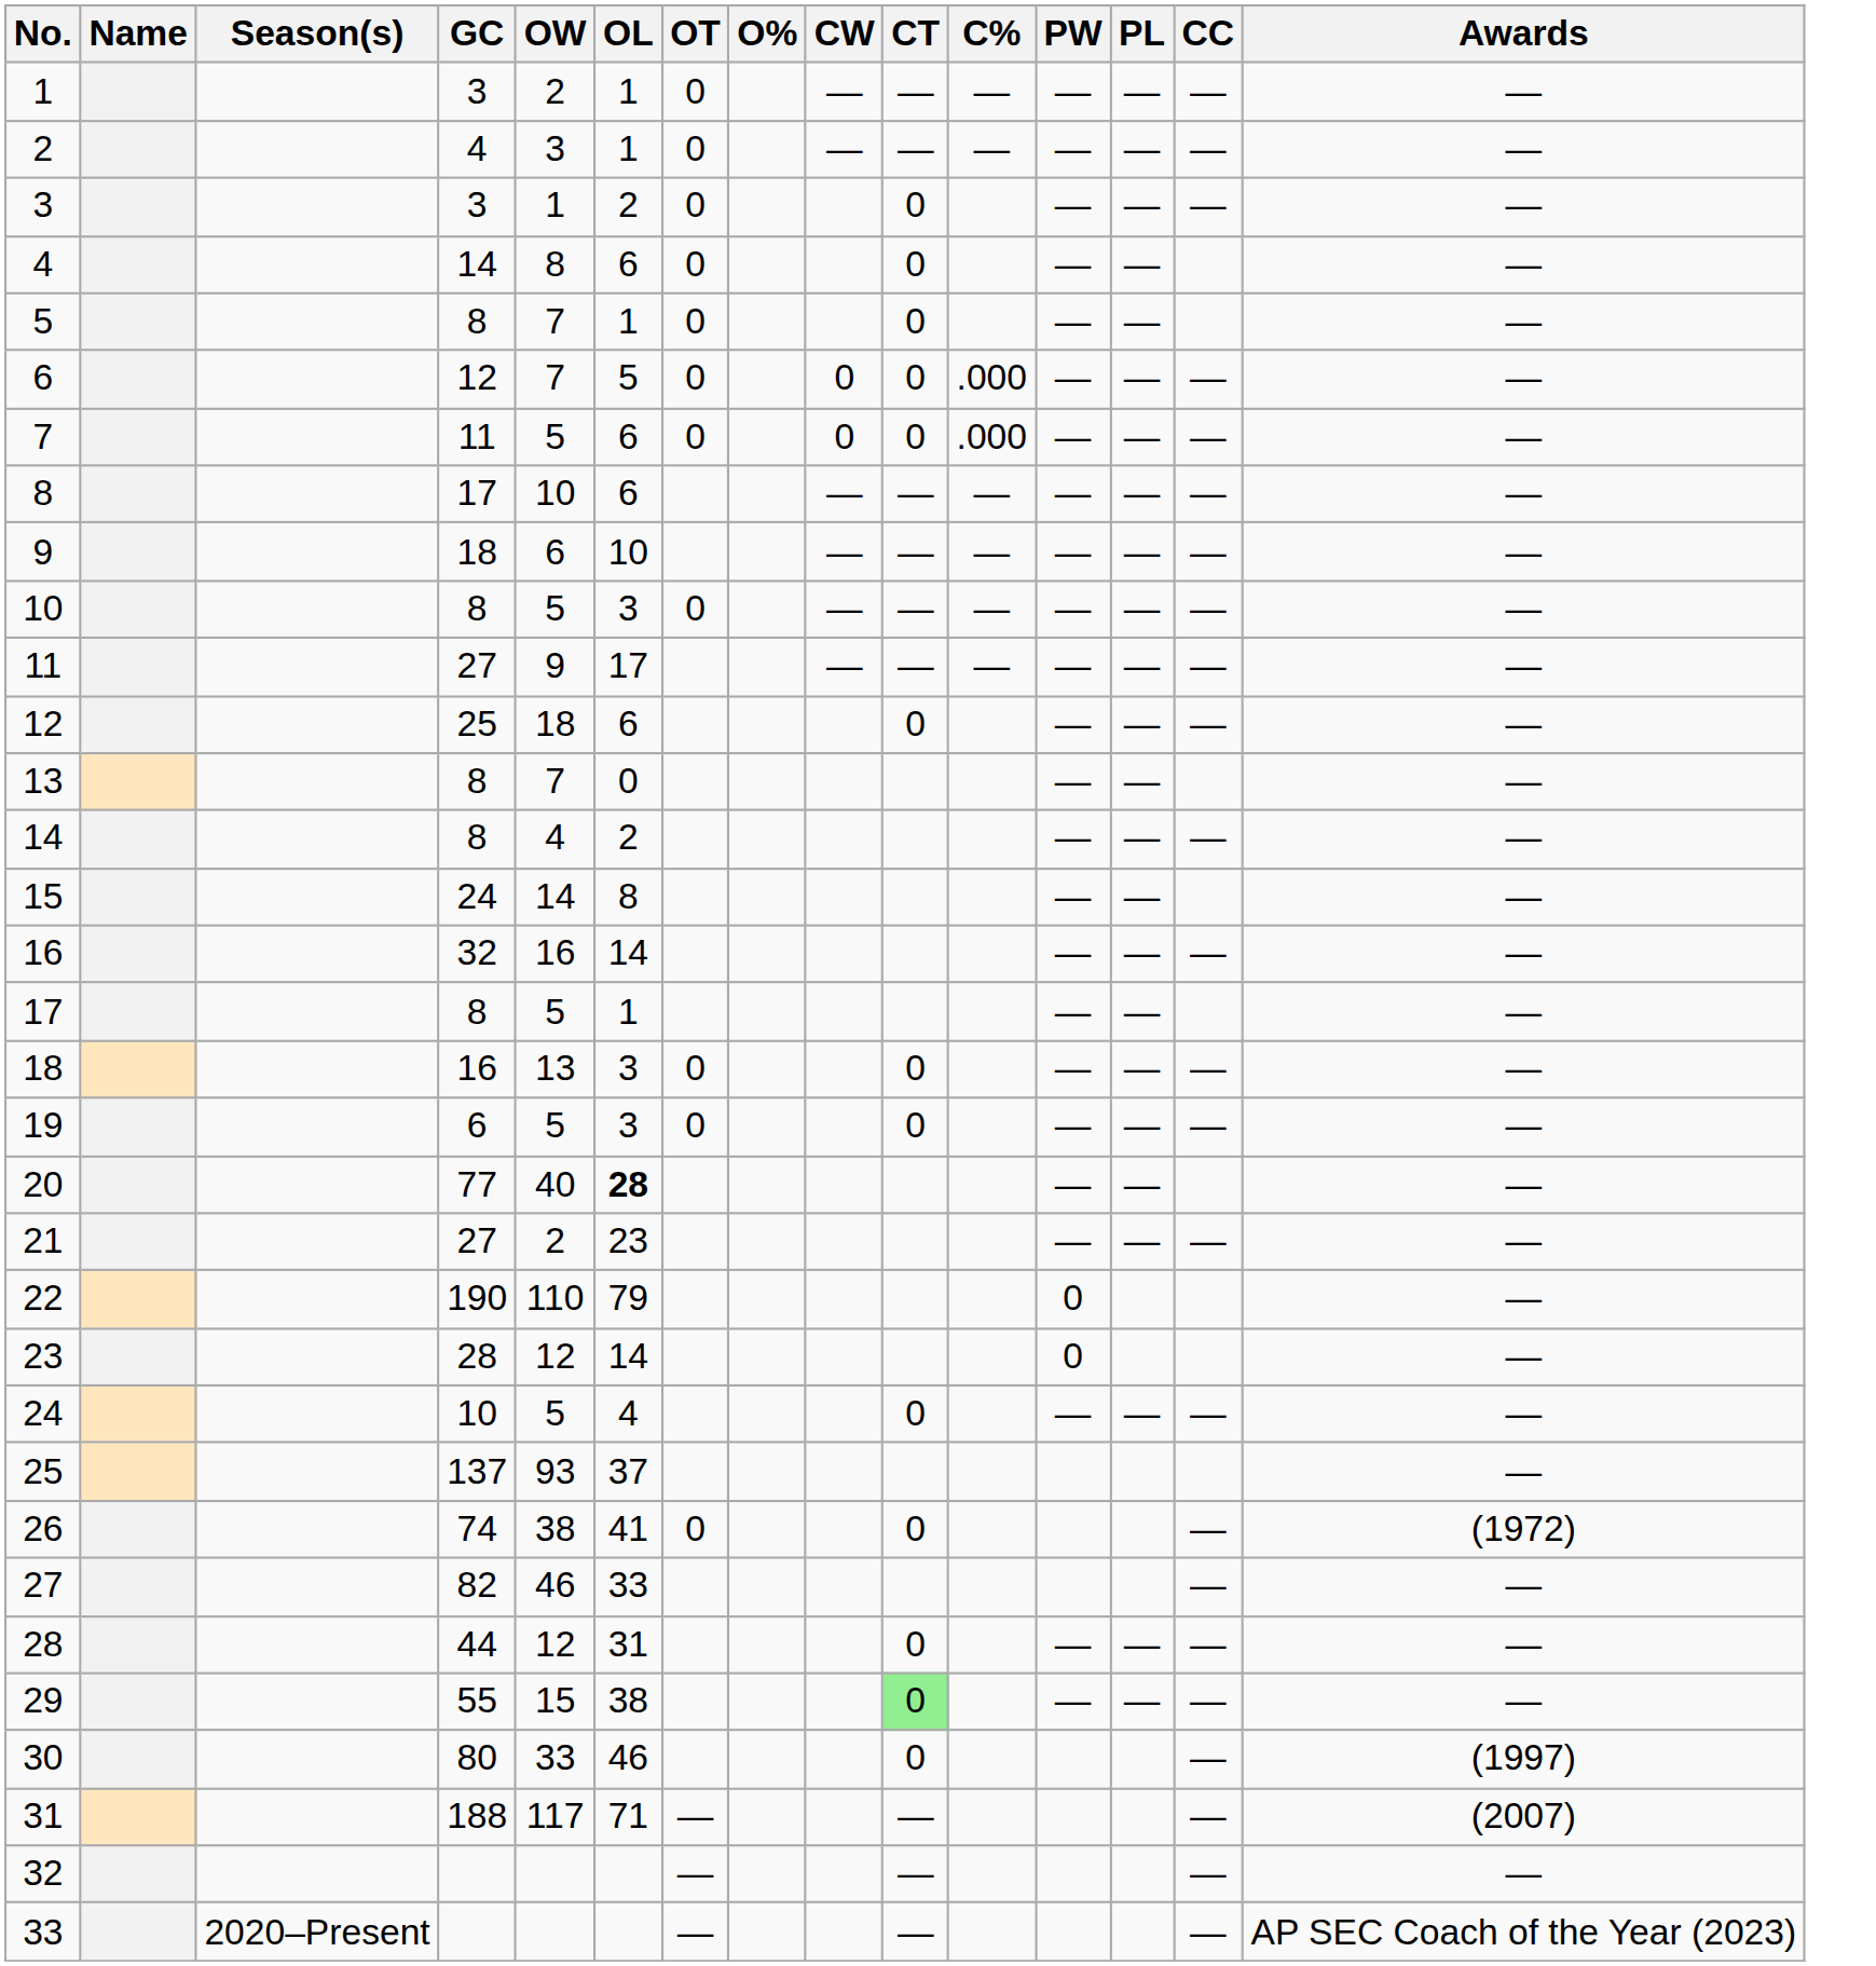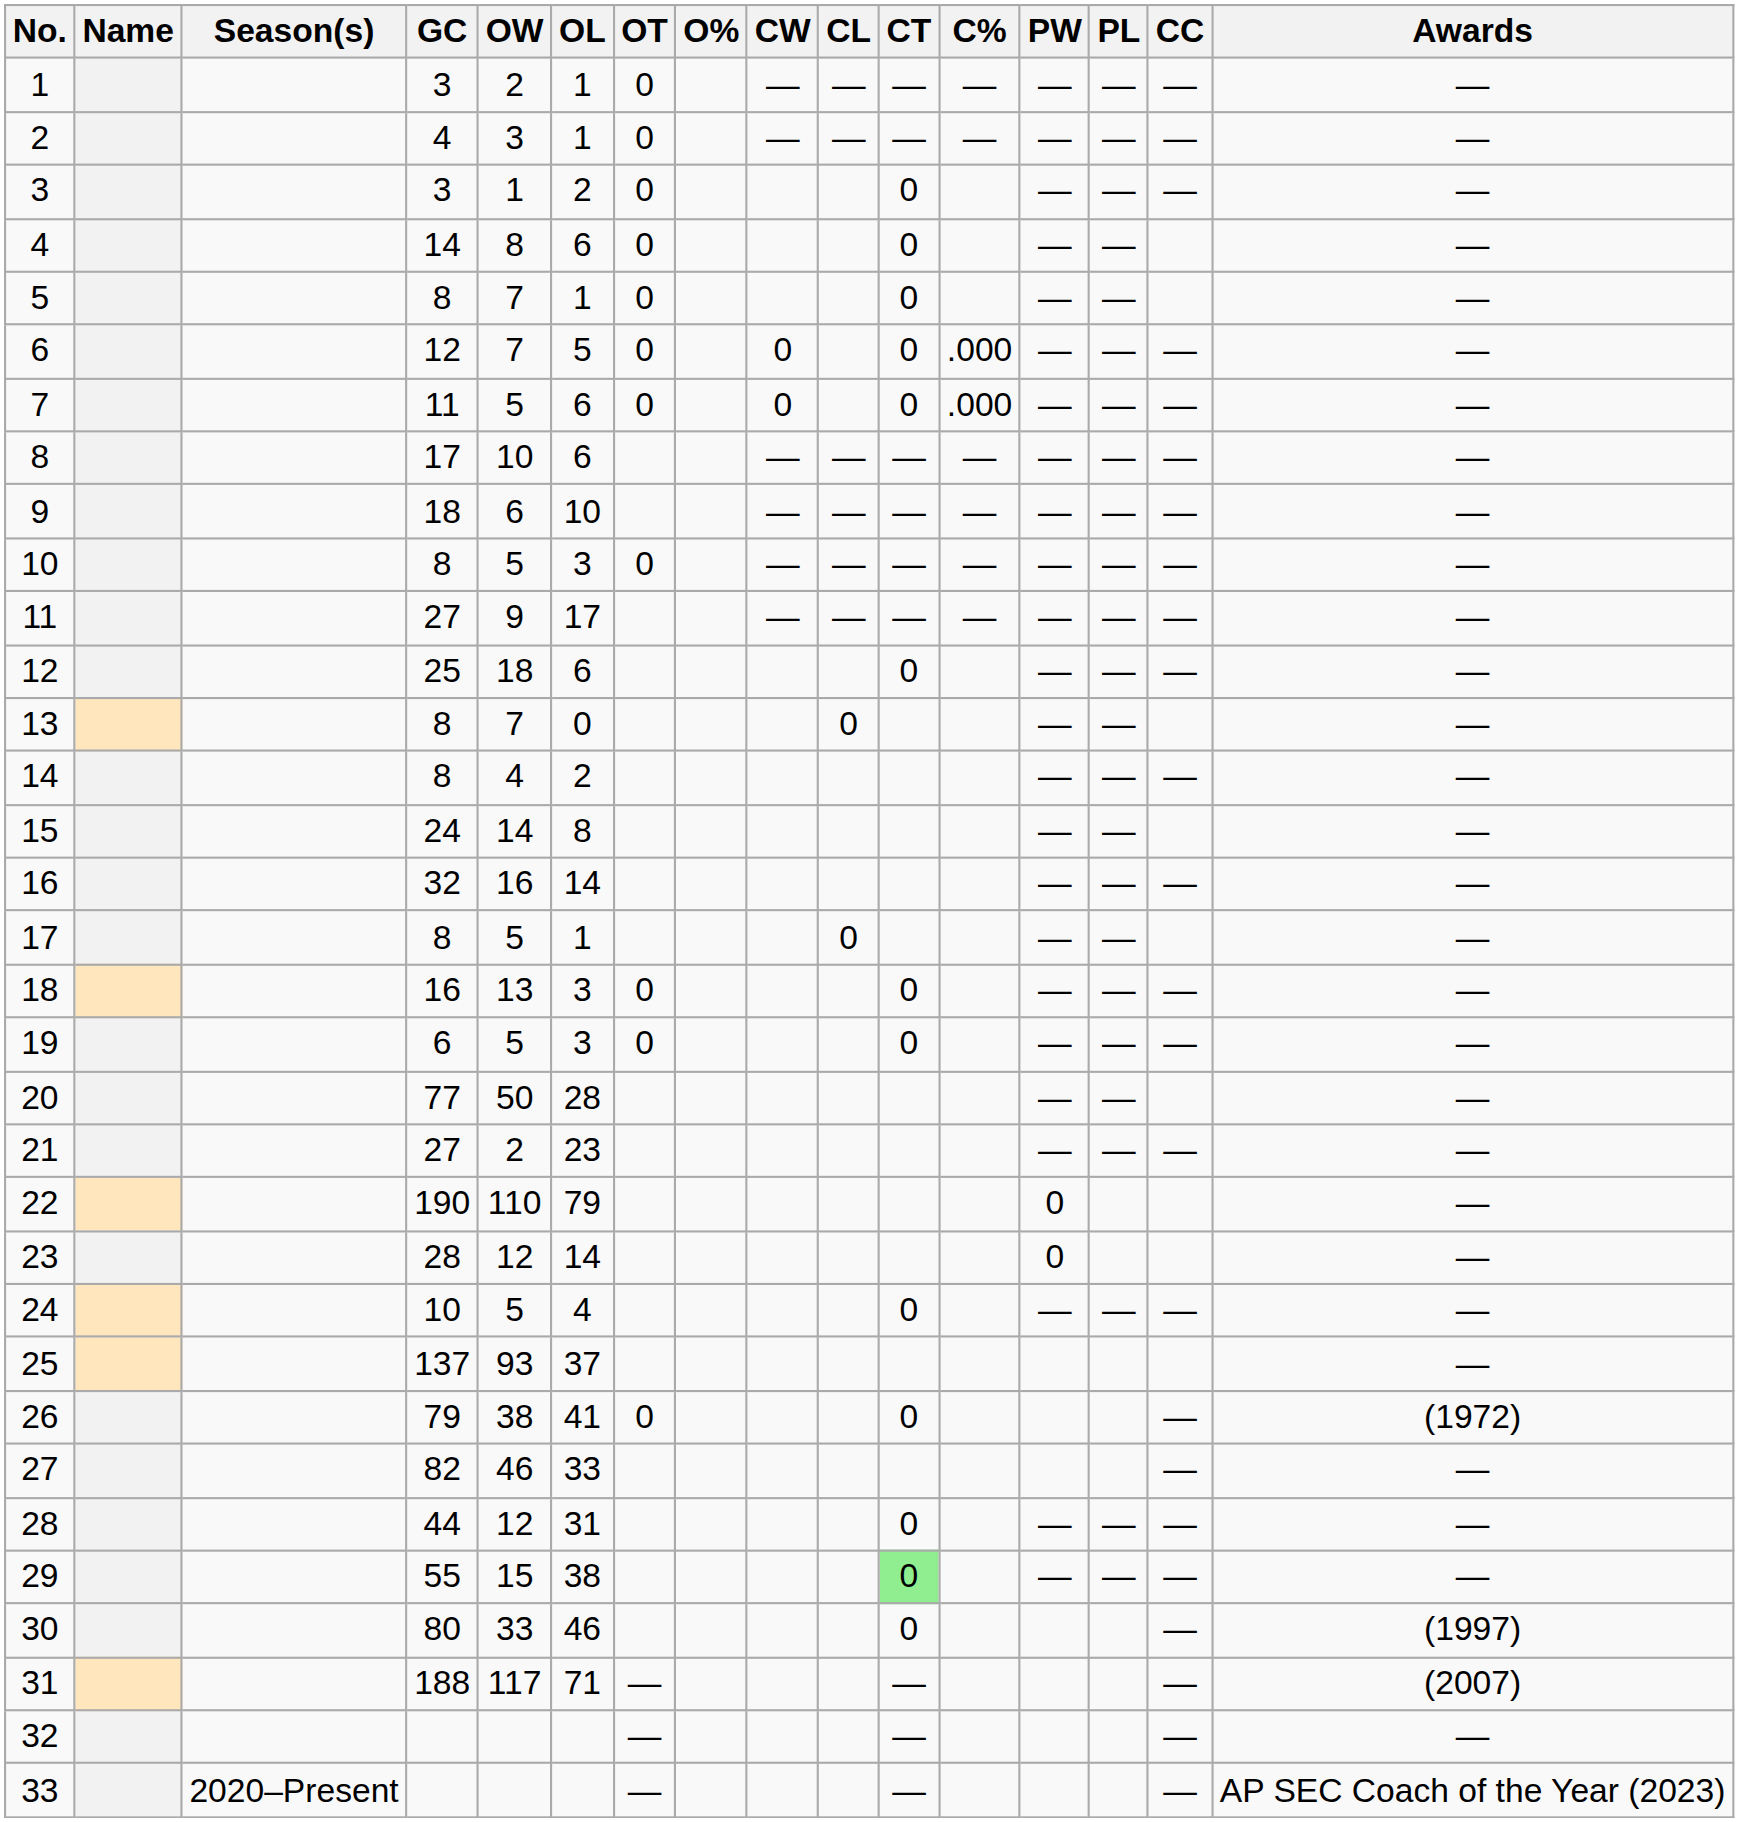 <table class="wikitable sortable" style="text-align:center">
 <tr>
 <th scope="col" class="unsortable">No.</th>
 <th scope="col">Name</th>
 <th scope="col">Season(s)</th>
 <th scope="col">GC</th>
 <th scope="col">OW</th>
 <th scope="col">OL</th>
 <th scope="col">OT</th>
 <th scope="col">O%</th>
 <th scope="col">CW</th>
+<th scope="col">CL</th>
 <th scope="col">CT</th>
 <th scope="col">C%</th>
 <th scope="col">PW</th>
 <th scope="col">PL</th>
 <th scope="col">CC<br></th>
 <th scope="col" class="unsortable">Awards</th>
 </tr>
 <tr>
 <td>1</td>
 <th scope="row"></th>
 <td></td>
 <td>3</td>
 <td>2</td>
 <td>1</td>
 <td>0</td>
 <td></td>
+<td>—</td>
 <td>—</td>
 <td>—</td>
 <td>—</td>
 <td>—</td>
 <td>—</td>
 <td>—</td>
 <td>—</td>
 </tr>
 <tr>
 <td>2</td>
 <th scope="row"></th>
 <td></td>
 <td>4</td>
 <td>3</td>
 <td>1</td>
 <td>0</td>
 <td></td>
 <td>—</td>
 <td>—</td>
 <td>—</td>
 <td>—</td>
 <td>—</td>
 <td>—</td>
 <td>—</td>
+<td>—</td>
 </tr>
 <tr>
 <td>3</td>
 <th scope="row"></th>
 <td></td>
 <td>3</td>
 <td>1</td>
 <td>2</td>
 <td>0</td>
+<td></td>
 <td></td>
 <td></td>
 <td>0</td>
 <td></td>
 <td>—</td>
 <td>—</td>
 <td>—</td>
 <td>—</td>
 </tr>
 <tr>
 <td>4</td>
 <th scope="row"></th>
 <td></td>
 <td>14</td>
 <td>8</td>
 <td>6</td>
 <td>0</td>
 <td></td>
 <td></td>
+<td></td>
 <td>0</td>
 <td></td>
 <td>—</td>
 <td>—</td>
 <td></td>
 <td>—</td>
 </tr>
 <tr>
 <td>5</td>
 <th scope="row"></th>
 <td></td>
 <td>8</td>
 <td>7</td>
 <td>1</td>
 <td>0</td>
+<td></td>
 <td></td>
 <td></td>
 <td>0</td>
 <td></td>
 <td>—</td>
 <td>—</td>
 <td></td>
 <td>—</td>
 </tr>
 <tr>
 <td>6</td>
 <th scope="row"></th>
 <td></td>
 <td>12</td>
 <td>7</td>
 <td>5</td>
 <td>0</td>
 <td></td>
 <td>0</td>
+<td></td>
 <td>0</td>
 <td>.000</td>
 <td>—</td>
 <td>—</td>
 <td>—</td>
 <td>—</td>
 </tr>
 <tr>
 <td>7</td>
 <th scope="row"></th>
 <td></td>
 <td>11</td>
 <td>5</td>
 <td>6</td>
 <td>0</td>
 <td></td>
 <td>0</td>
+<td></td>
 <td>0</td>
 <td>.000</td>
 <td>—</td>
 <td>—</td>
 <td>—</td>
 <td>—</td>
 </tr>
 <tr>
 <td>8</td>
 <th scope="row"></th>
 <td></td>
 <td>17</td>
 <td>10</td>
 <td>6</td>
 <td></td>
 <td></td>
+<td>—</td>
 <td>—</td>
 <td>—</td>
 <td>—</td>
 <td>—</td>
 <td>—</td>
 <td>—</td>
 <td>—</td>
 </tr>
 <tr>
 <td>9</td>
 <th scope="row"></th>
 <td></td>
 <td>18</td>
 <td>6</td>
 <td>10</td>
 <td></td>
 <td></td>
 <td>—</td>
 <td>—</td>
 <td>—</td>
 <td>—</td>
 <td>—</td>
 <td>—</td>
 <td>—</td>
+<td>—</td>
 </tr>
 <tr>
 <td>10</td>
 <th scope="row"></th>
 <td></td>
 <td>8</td>
 <td>5</td>
 <td>3</td>
 <td>0</td>
 <td></td>
+<td>—</td>
 <td>—</td>
 <td>—</td>
 <td>—</td>
 <td>—</td>
 <td>—</td>
 <td>—</td>
 <td>—</td>
 </tr>
 <tr>
 <td>11</td>
 <th scope="row"></th>
 <td></td>
 <td>27</td>
 <td>9</td>
 <td>17</td>
 <td></td>
 <td></td>
 <td>—</td>
 <td>—</td>
 <td>—</td>
 <td>—</td>
 <td>—</td>
 <td>—</td>
 <td>—</td>
+<td>—</td>
 </tr>
 <tr>
 <td>12</td>
 <th scope="row"></th>
 <td></td>
 <td>25</td>
 <td>18</td>
 <td>6</td>
+<td></td>
 <td></td>
 <td></td>
 <td></td>
 <td>0</td>
 <td></td>
 <td>—</td>
 <td>—</td>
 <td>—</td>
 <td>—</td>
 </tr>
 <tr>
 <td>13</td>
 <td scope="row" align="center" bgcolor=#FFE6BD><strong></strong><sup></sup></td>
 <td></td>
 <td>8</td>
 <td>7</td>
 <td>0</td>
 <td></td>
 <td></td>
 <td></td>
+<td>0</td>
 <td></td>
 <td></td>
 <td>—</td>
 <td>—</td>
 <td></td>
 <td>—</td>
 </tr>
 <tr>
 <td>14</td>
 <th scope="row"></th>
 <td></td>
 <td>8</td>
 <td>4</td>
 <td>2</td>
+<td></td>
 <td></td>
 <td></td>
 <td></td>
 <td></td>
 <td></td>
 <td>—</td>
 <td>—</td>
 <td>—</td>
 <td>—</td>
 </tr>
 <tr>
 <td>15</td>
 <th scope="row"></th>
 <td></td>
 <td>24</td>
 <td>14</td>
 <td>8</td>
 <td></td>
 <td></td>
 <td></td>
 <td></td>
 <td></td>
+<td></td>
 <td>—</td>
 <td>—</td>
 <td></td>
 <td>—</td>
 </tr>
 <tr>
 <td>16</td>
 <th scope="row"></th>
 <td></td>
 <td>32</td>
 <td>16</td>
 <td>14</td>
+<td></td>
 <td></td>
 <td></td>
 <td></td>
 <td></td>
 <td></td>
 <td>—</td>
 <td>—</td>
 <td>—</td>
 <td>—</td>
 </tr>
 <tr>
 <td>17</td>
 <th scope="row"></th>
 <td></td>
 <td>8</td>
 <td>5</td>
 <td>1</td>
 <td></td>
 <td></td>
 <td></td>
+<td>0</td>
 <td></td>
 <td></td>
 <td>—</td>
 <td>—</td>
 <td></td>
 <td>—</td>
 </tr>
 <tr>
 <td>18</td>
 <td scope="row" align="center" bgcolor=#FFE6BD><strong></strong><sup></sup></td>
 <td></td>
 <td>16</td>
 <td>13</td>
 <td>3</td>
 <td>0</td>
+<td></td>
 <td></td>
 <td></td>
 <td>0</td>
 <td></td>
 <td>—</td>
 <td>—</td>
 <td>—</td>
 <td>—</td>
 </tr>
 <tr>
 <td>19</td>
 <th scope="row"></th>
 <td></td>
 <td>6</td>
 <td>5</td>
 <td>3</td>
 <td>0</td>
 <td></td>
 <td></td>
+<td></td>
 <td>0</td>
 <td></td>
 <td>—</td>
 <td>—</td>
 <td>—</td>
 <td>—</td>
 </tr>
 <tr>
 <td>20</td>
 <th scope="row"></th>
 <td></td>
 <td>77</td>
-<td>40</td>
-<td><strong>28</strong></td>
+<td>50</td>
+<td>28</td>
+<td></td>
 <td></td>
 <td></td>
 <td></td>
 <td></td>
 <td></td>
 <td>—</td>
 <td>—</td>
 <td></td>
 <td>—</td>
 </tr>
 <tr>
 <td>21</td>
 <th scope="row"></th>
 <td></td>
 <td>27</td>
 <td>2</td>
 <td>23</td>
 <td></td>
 <td></td>
 <td></td>
 <td></td>
 <td></td>
+<td></td>
 <td>—</td>
 <td>—</td>
 <td>—</td>
 <td>—</td>
 </tr>
 <tr>
 <td>22</td>
 <td scope="row" align="center" bgcolor=#FFE6BD><strong></strong><sup></sup></td>
 <td></td>
 <td>190</td>
 <td>110</td>
 <td>79</td>
+<td></td>
 <td></td>
 <td></td>
 <td></td>
 <td></td>
 <td></td>
 <td>0</td>
 <td></td>
 <td></td>
 <td>—</td>
 </tr>
 <tr>
 <td>23</td>
 <th scope="row"></th>
 <td></td>
 <td>28</td>
 <td>12</td>
 <td>14</td>
 <td></td>
 <td></td>
 <td></td>
 <td></td>
 <td></td>
+<td></td>
 <td>0</td>
 <td></td>
 <td></td>
 <td>—</td>
 </tr>
 <tr>
 <td>24</td>
 <td scope="row" align="center" bgcolor=#FFE6BD><strong></strong><sup></sup></td>
 <td></td>
 <td>10</td>
 <td>5</td>
 <td>4</td>
+<td></td>
 <td></td>
 <td></td>
 <td></td>
 <td>0</td>
 <td></td>
 <td>—</td>
 <td>—</td>
 <td>—</td>
 <td>—</td>
 </tr>
 <tr>
 <td>25</td>
 <td scope="row" align="center" bgcolor=#FFE6BD><strong></strong><sup></sup></td>
 <td></td>
 <td>137</td>
 <td>93</td>
 <td>37</td>
 <td></td>
 <td></td>
 <td></td>
 <td></td>
 <td></td>
 <td></td>
 <td></td>
 <td></td>
+<td></td>
 <td>—</td>
 </tr>
 <tr>
 <td>26</td>
 <th scope="row"></th>
 <td></td>
-<td>74</td>
+<td>79</td>
 <td>38</td>
 <td>41</td>
 <td>0</td>
+<td></td>
 <td></td>
 <td></td>
 <td>0</td>
 <td></td>
 <td></td>
 <td></td>
 <td>—</td>
 <td> (1972)</td>
 </tr>
 <tr>
 <td>27</td>
 <th scope="row"></th>
 <td></td>
 <td>82</td>
 <td>46</td>
 <td>33</td>
 <td></td>
 <td></td>
 <td></td>
 <td></td>
 <td></td>
 <td></td>
 <td></td>
+<td></td>
 <td>—</td>
 <td>—</td>
 </tr>
 <tr>
 <td>28</td>
 <th scope="row"></th>
 <td></td>
 <td>44</td>
 <td>12</td>
 <td>31</td>
+<td></td>
 <td></td>
 <td></td>
 <td></td>
 <td>0</td>
 <td></td>
 <td>—</td>
 <td>—</td>
 <td>—</td>
 <td>—</td>
 </tr>
 <tr>
 <td>29</td>
 <th scope="row"></th>
 <td></td>
 <td>55</td>
 <td>15</td>
 <td>38</td>
 <td></td>
 <td></td>
 <td></td>
+<td></td>
 <td style="background: lightgreen;">0</td>
 <td></td>
 <td>—</td>
 <td>—</td>
 <td>—</td>
 <td>—</td>
 </tr>
 <tr>
 <td>30</td>
 <th scope="row"></th>
 <td></td>
 <td>80</td>
 <td>33</td>
 <td>46</td>
+<td></td>
 <td></td>
 <td></td>
 <td></td>
 <td>0</td>
 <td></td>
 <td></td>
 <td></td>
 <td>—</td>
 <td> (1997)</td>
 </tr>
 <tr>
 <td>31</td>
 <td scope="row" align="center" bgcolor=#FFE6BD><strong></strong><sup></sup></td>
 <td></td>
 <td>188</td>
 <td>117</td>
 <td>71</td>
 <td>—</td>
 <td></td>
 <td></td>
+<td></td>
 <td>—</td>
 <td></td>
 <td></td>
 <td></td>
 <td>—</td>
 <td> (2007)</td>
 </tr>
 <tr>
 <td>32</td>
 <th scope="row"></th>
 <td></td>
 <td></td>
 <td></td>
 <td></td>
 <td>—</td>
+<td></td>
 <td></td>
 <td></td>
 <td>—</td>
 <td></td>
 <td></td>
 <td></td>
 <td>—</td>
 <td>—</td>
 </tr>
 <tr>
 <td>33</td>
 <th scope="row"></th>
 <td>2020–Present</td>
 <td></td>
 <td></td>
 <td></td>
 <td>—</td>
 <td></td>
 <td></td>
+<td></td>
 <td>—</td>
 <td></td>
 <td></td>
 <td></td>
 <td>—</td>
 <td> AP SEC Coach of the Year (2023)</td>
 </tr>
 </table>
